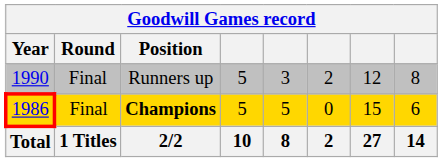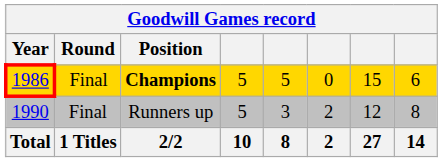 <table class="wikitable" style="text-align: center;">
 <tr>
 <th colspan=8><a href='#'>Goodwill Games record</a></th>
 </tr>
 <tr>
 <th>Year</th>
 <th>Round</th>
 <th>Position</th>
 <th width=30></th>
 <th width=30></th>
 <th width=30></th>
 <th width=30></th>
 <th width=30></th>
 </tr>
+<tr bgcolor=gold>
+<td style="border: 3px solid red"> <a href='#'>1986</a></td>
+<td>Final</td>
+<td><strong>Champions</strong></td>
+<td>5</td>
+<td>5</td>
+<td>0</td>
+<td>15</td>
+<td>6</td>
+</tr>
 <tr bgcolor=silver>
 <td> <a href='#'>1990</a></td>
 <td>Final</td>
 <td>Runners up</td>
 <td>5</td>
 <td>3</td>
 <td>2</td>
 <td>12</td>
 <td>8</td>
-</tr>
-<tr bgcolor=gold>
-<td style="border: 3px solid red"> <a href='#'>1986</a></td>
-<td>Final</td>
-<td><strong>Champions</strong></td>
-<td>5</td>
-<td>5</td>
-<td>0</td>
-<td>15</td>
-<td>6</td>
 </tr>
 <tr>
 <th>Total</th>
 <th>1 Titles</th>
 <th>2/2</th>
 <th>10</th>
 <th>8</th>
 <th>2</th>
 <th>27</th>
 <th>14</th>
 </tr>
 </table>
